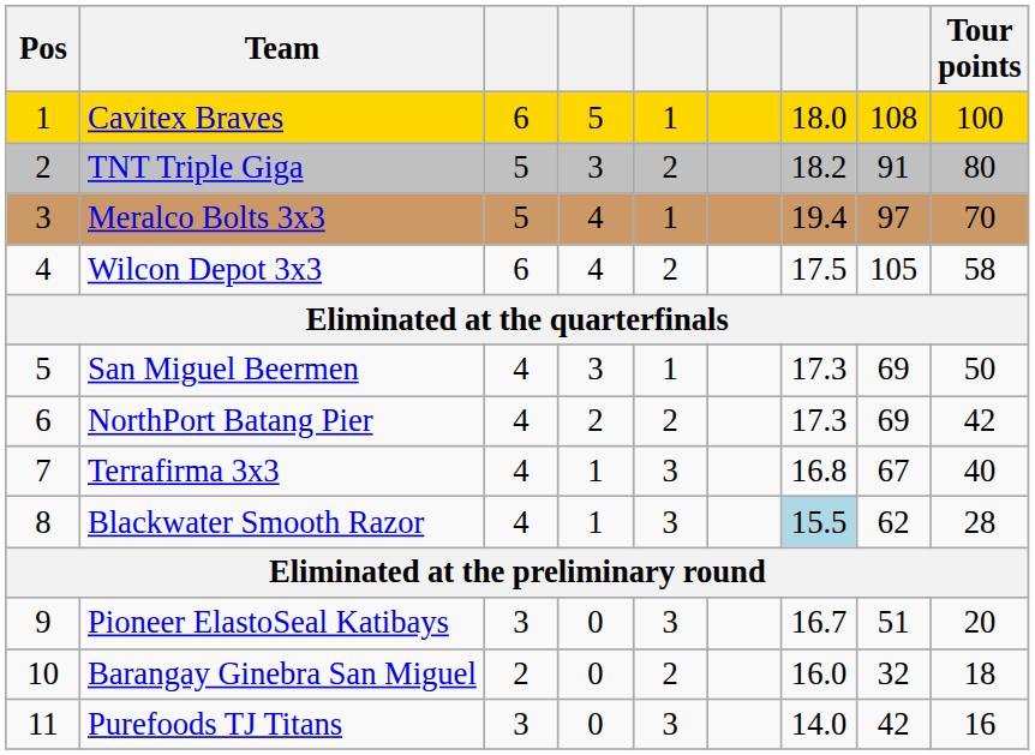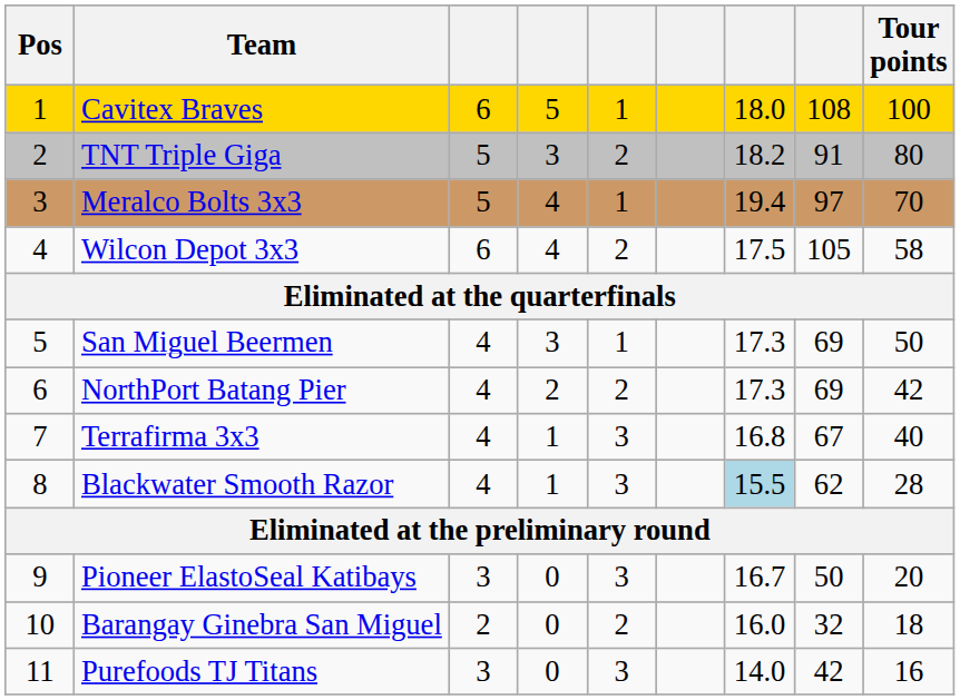 <table class="wikitable" style="text-align:center">
 <tr>
 <th width=30>Pos</th>
 <th width=180>Team</th>
 <th width=30></th>
 <th width=30></th>
 <th width=30></th>
 <th width=30></th>
 <th width=30></th>
 <th width=30></th>
 <th width=30>Tour points</th>
 </tr>
 <tr bgcolor=gold>
 <td>1</td>
 <td align=left><a href='#'>Cavitex Braves</a></td>
 <td>6</td>
 <td>5</td>
 <td>1</td>
 <td></td>
 <td>18.0</td>
 <td>108</td>
 <td>100</td>
 </tr>
 <tr bgcolor=silver>
 <td>2</td>
 <td align=left><a href='#'>TNT Triple Giga</a></td>
 <td>5</td>
 <td>3</td>
 <td>2</td>
 <td></td>
 <td>18.2</td>
 <td>91</td>
 <td>80</td>
 </tr>
 <tr bgcolor=cc9966>
 <td>3</td>
 <td align=left><a href='#'>Meralco Bolts 3x3</a></td>
 <td>5</td>
 <td>4</td>
 <td>1</td>
 <td></td>
 <td>19.4</td>
 <td>97</td>
 <td>70</td>
 </tr>
 <tr>
 <td>4</td>
 <td align=left><a href='#'>Wilcon Depot 3x3</a></td>
 <td>6</td>
 <td>4</td>
 <td>2</td>
 <td></td>
 <td>17.5</td>
 <td>105</td>
 <td>58</td>
 </tr>
 <tr>
 <th colspan=9>Eliminated at the quarterfinals</th>
 </tr>
 <tr>
 <td>5</td>
 <td align=left><a href='#'>San Miguel Beermen</a></td>
 <td>4</td>
 <td>3</td>
 <td>1</td>
 <td></td>
 <td>17.3</td>
 <td>69</td>
 <td>50</td>
 </tr>
 <tr>
 <td>6</td>
 <td align=left><a href='#'>NorthPort Batang Pier</a></td>
 <td>4</td>
 <td>2</td>
 <td>2</td>
 <td></td>
 <td>17.3</td>
 <td>69</td>
 <td>42</td>
 </tr>
 <tr>
 <td>7</td>
 <td align=left><a href='#'>Terrafirma 3x3</a></td>
 <td>4</td>
 <td>1</td>
 <td>3</td>
 <td></td>
 <td>16.8</td>
 <td>67</td>
 <td>40</td>
 </tr>
 <tr>
 <td>8</td>
 <td align=left><a href='#'>Blackwater Smooth Razor</a></td>
 <td>4</td>
 <td>1</td>
 <td>3</td>
 <td></td>
 <td style="background: lightblue;">15.5</td>
 <td>62</td>
 <td>28</td>
 </tr>
 <tr>
 <th colspan=9>Eliminated at the preliminary round</th>
 </tr>
 <tr>
 <td>9</td>
 <td align=left><a href='#'>Pioneer ElastoSeal Katibays</a></td>
 <td>3</td>
 <td>0</td>
 <td>3</td>
 <td></td>
 <td>16.7</td>
-<td>51</td>
+<td>50</td>
 <td>20</td>
 </tr>
 <tr>
 <td>10</td>
 <td align=left nowrap><a href='#'>Barangay Ginebra San Miguel</a></td>
 <td>2</td>
 <td>0</td>
 <td>2</td>
 <td></td>
 <td>16.0</td>
 <td>32</td>
 <td>18</td>
 </tr>
 <tr>
 <td>11</td>
 <td align=left><a href='#'>Purefoods TJ Titans</a></td>
 <td>3</td>
 <td>0</td>
 <td>3</td>
 <td></td>
 <td>14.0</td>
 <td>42</td>
 <td>16</td>
 </tr>
 </table>
